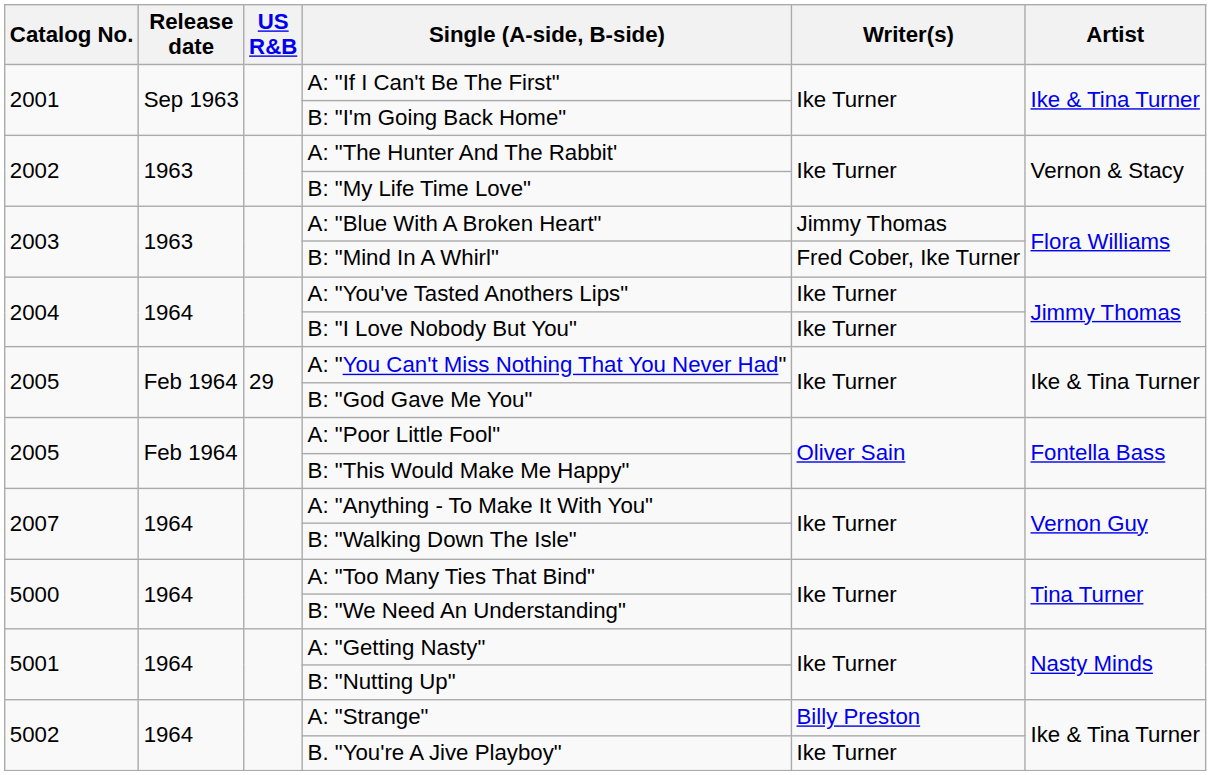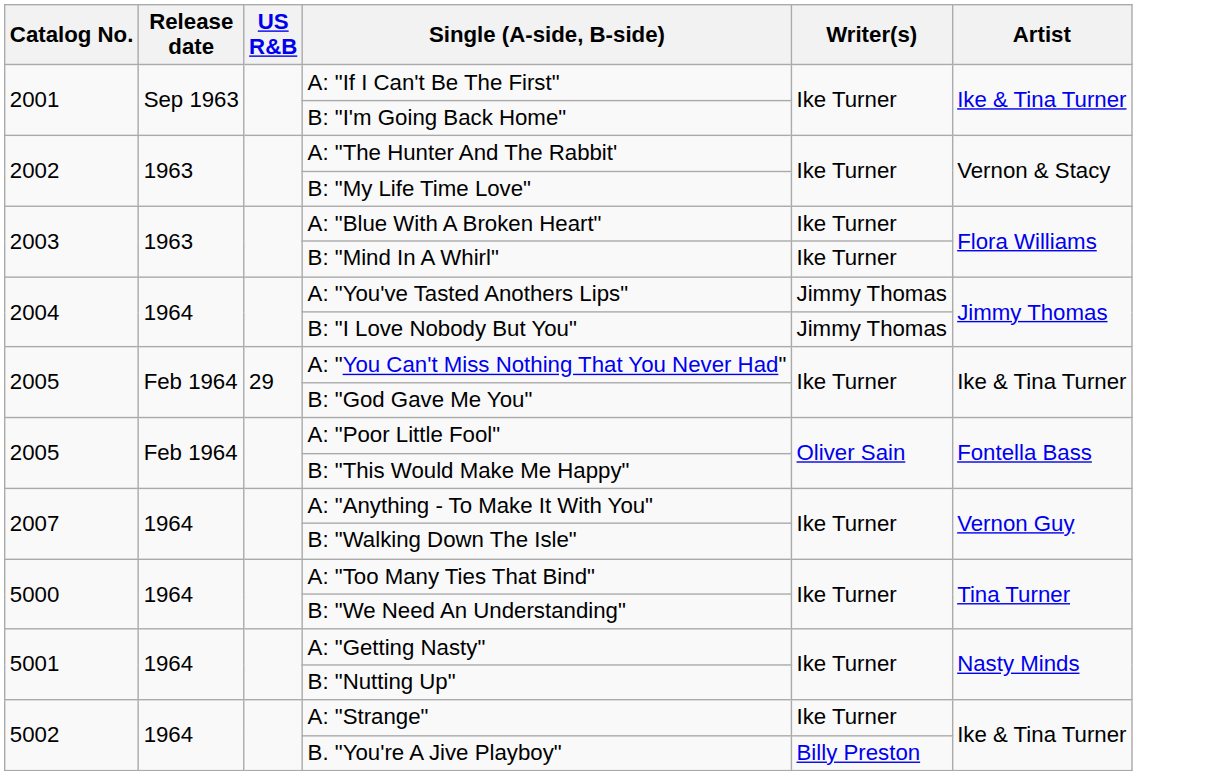 <table class="wikitable">
 <tr>
 <th>Catalog No.</th>
 <th>Release<br>date</th>
 <th><a href='#'>US</a><br><a href='#'>R&B</a></th>
 <th><strong>Single (A-side, B-side)</strong></th>
 <th><strong>Writer(s)</strong></th>
 <th>Artist</th>
 </tr>
 <tr>
 <td rowspan="2">2001</td>
 <td rowspan="2">Sep 1963</td>
 <td rowspan="2"></td>
 <td>A: "If I Can't Be The First"</td>
 <td rowspan="2">Ike Turner</td>
 <td rowspan="2"><a href='#'>Ike & Tina Turner</a></td>
 </tr>
 <tr>
 <td>B: "I'm Going Back Home"</td>
 </tr>
 <tr>
 <td rowspan="2">2002</td>
 <td rowspan="2">1963</td>
 <td rowspan="2"></td>
 <td>A: "The Hunter And The Rabbit'</td>
 <td rowspan="2">Ike Turner</td>
 <td rowspan="2">Vernon & Stacy</td>
 </tr>
 <tr>
 <td>B: "My Life Time Love"</td>
 </tr>
 <tr>
 <td rowspan="2">2003</td>
 <td rowspan="2">1963</td>
 <td rowspan="2"></td>
 <td>A: "Blue With A Broken Heart"</td>
-<td>Jimmy Thomas</td>
+<td>Ike Turner</td>
 <td rowspan="2"><a href='#'>Flora Williams</a></td>
 </tr>
 <tr>
 <td>B: "Mind In A Whirl"</td>
-<td>Fred Cober, Ike Turner</td>
+<td>Ike Turner</td>
 </tr>
 <tr>
 <td rowspan="2">2004</td>
 <td rowspan="2">1964</td>
 <td rowspan="2"></td>
 <td>A: "You've Tasted Anothers Lips"</td>
-<td>Ike Turner</td>
+<td>Jimmy Thomas</td>
 <td rowspan="2"><a href='#'>Jimmy Thomas</a></td>
 </tr>
 <tr>
 <td>B: "I Love Nobody But You"</td>
-<td>Ike Turner</td>
+<td>Jimmy Thomas</td>
 </tr>
 <tr>
 <td rowspan="2">2005</td>
 <td rowspan="2">Feb 1964</td>
 <td rowspan="2">29</td>
 <td>A: "<a href='#'>You Can't Miss Nothing That You Never Had</a>"</td>
 <td rowspan="2">Ike Turner</td>
 <td rowspan="2">Ike & Tina Turner</td>
 </tr>
 <tr>
 <td>B: "God Gave Me You"</td>
 </tr>
 <tr>
 <td rowspan="2">2005</td>
 <td rowspan="2">Feb  1964</td>
 <td rowspan="2"></td>
 <td>A: "Poor Little Fool"</td>
 <td rowspan="2"><a href='#'>Oliver Sain</a></td>
 <td rowspan="2"><a href='#'>Fontella Bass</a></td>
 </tr>
 <tr>
 <td>B: "This Would Make Me Happy"</td>
 </tr>
 <tr>
 <td rowspan="2">2007</td>
 <td rowspan="2">1964</td>
 <td rowspan="2"></td>
 <td>A: "Anything - To Make It With You"</td>
 <td rowspan="2">Ike Turner</td>
 <td rowspan="2"><a href='#'>Vernon Guy</a></td>
 </tr>
 <tr>
 <td>B: "Walking Down The Isle"</td>
 </tr>
 <tr>
 <td rowspan="2">5000</td>
 <td rowspan="2">1964</td>
 <td rowspan="2"></td>
 <td>A: "Too Many Ties That Bind"</td>
 <td rowspan="2">Ike Turner</td>
 <td rowspan="2"><a href='#'>Tina Turner</a></td>
 </tr>
 <tr>
 <td>B: "We Need An Understanding"</td>
 </tr>
 <tr>
 <td rowspan="2">5001</td>
 <td rowspan="2">1964</td>
 <td rowspan="2"></td>
 <td>A: "Getting Nasty"</td>
 <td rowspan="2">Ike Turner</td>
 <td rowspan="2"><a href='#'>Nasty Minds</a></td>
 </tr>
 <tr>
 <td>B: "Nutting Up"</td>
 </tr>
 <tr>
 <td rowspan="2">5002</td>
 <td rowspan="2">1964</td>
 <td rowspan="2"></td>
 <td>A: "Strange"</td>
-<td><a href='#'>Billy Preston</a></td>
+<td>Ike Turner</td>
 <td rowspan="2">Ike & Tina Turner</td>
 </tr>
 <tr>
 <td>B. "You're A Jive Playboy"</td>
-<td>Ike Turner</td>
+<td><a href='#'>Billy Preston</a></td>
 </tr>
 </table>
